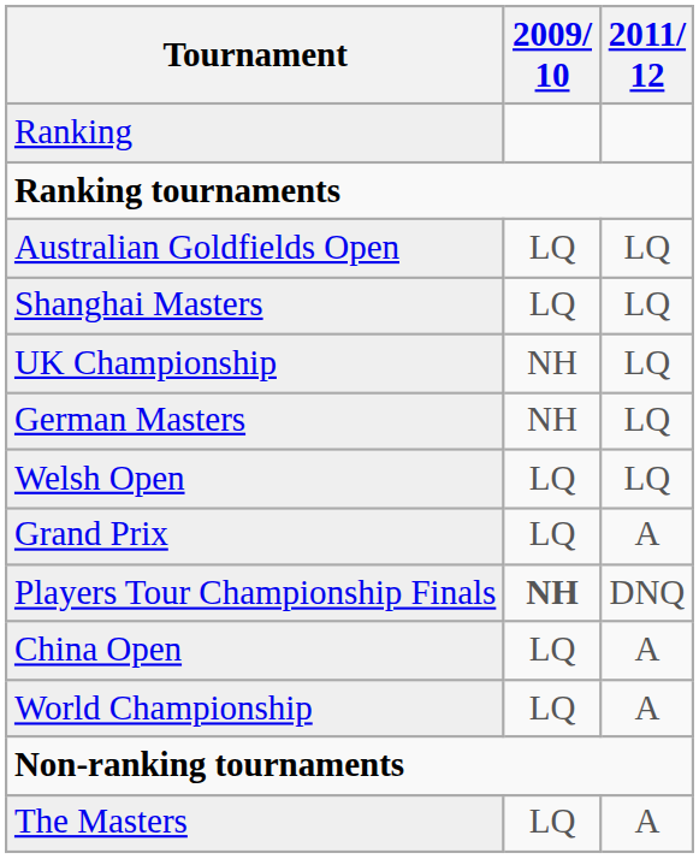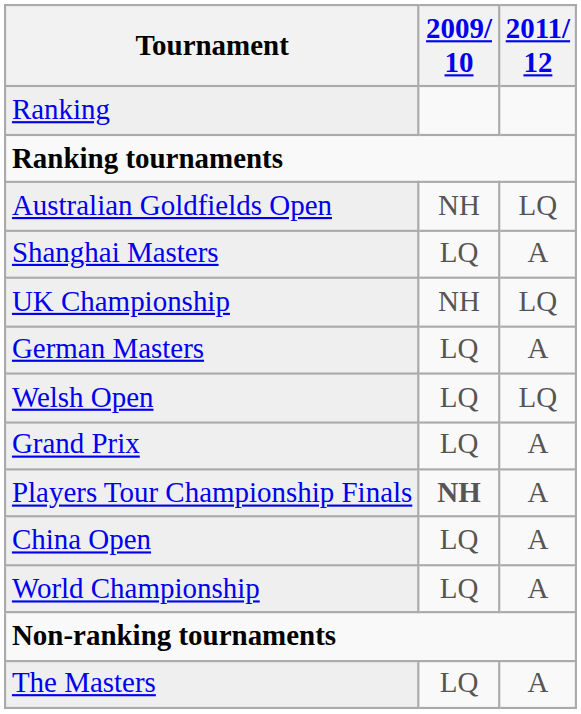 <table class="wikitable" style="font-size:85%;">
 <tr>
 <th>Tournament</th>
 <th><a href='#'>2009/<br>10</a></th>
 <th><a href='#'>2011/<br>12</a></th>
 </tr>
 <tr>
 <td style="background:#EFEFEF;"><a href='#'>Ranking</a></td>
 <td align="center"></td>
 <td align="center"></td>
 </tr>
 <tr>
 <td colspan="10"><strong>Ranking tournaments</strong></td>
 </tr>
 <tr>
 <td style="background:#EFEFEF;"><a href='#'>Australian Goldfields Open</a></td>
-<td align="center" style="color:#555555;">LQ</td>
+<td align="center" style="color:#555555;">NH</td>
 <td align="center" style="color:#555555;">LQ</td>
 </tr>
 <tr>
 <td style="background:#EFEFEF;"><a href='#'>Shanghai Masters</a></td>
 <td align="center" style="color:#555555;">LQ</td>
-<td align="center" style="color:#555555;">LQ</td>
+<td align="center" style="color:#555555;">A</td>
 </tr>
 <tr>
 <td style="background:#EFEFEF;"><a href='#'>UK Championship</a></td>
 <td align="center" style="color:#555555;">NH</td>
 <td align="center" style="color:#555555;">LQ</td>
 </tr>
 <tr>
 <td style="background:#EFEFEF;"><a href='#'>German Masters</a></td>
-<td align="center" style="color:#555555;">NH</td>
 <td align="center" style="color:#555555;">LQ</td>
+<td align="center" style="color:#555555;">A</td>
 </tr>
 <tr>
 <td style="background:#EFEFEF;"><a href='#'>Welsh Open</a></td>
 <td align="center" style="color:#555555;">LQ</td>
 <td align="center" style="color:#555555;">LQ</td>
 </tr>
 <tr>
 <td style="background:#EFEFEF;"><a href='#'>Grand Prix</a></td>
 <td align="center" style="color:#555555;">LQ</td>
 <td align="center" style="color:#555555;">A</td>
 </tr>
 <tr>
 <td style="background:#EFEFEF;"><a href='#'>Players Tour Championship Finals</a></td>
 <td align="center" style="color:#555555;"><strong>NH</strong></td>
-<td align="center" style="color:#555555;">DNQ</td>
+<td align="center" style="color:#555555;">A</td>
 </tr>
 <tr>
 <td style="background:#EFEFEF;"><a href='#'>China Open</a></td>
 <td align="center" style="color:#555555;">LQ</td>
 <td align="center" style="color:#555555;">A</td>
 </tr>
 <tr>
 <td style="background:#EFEFEF;"><a href='#'>World Championship</a></td>
 <td align="center" style="color:#555555;">LQ</td>
 <td align="center" style="color:#555555;">A</td>
 </tr>
 <tr>
 <td colspan="10"><strong>Non-ranking tournaments</strong></td>
 </tr>
 <tr>
 <td style="background:#EFEFEF;"><a href='#'>The Masters</a></td>
 <td align="center" style="color:#555555;">LQ</td>
 <td align="center" style="color:#555555;">A</td>
 </tr>
 </table>
